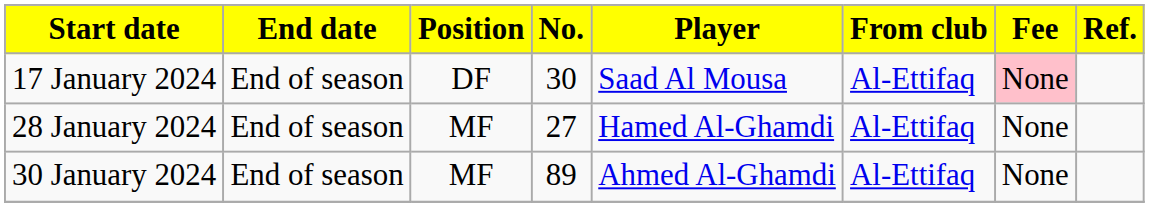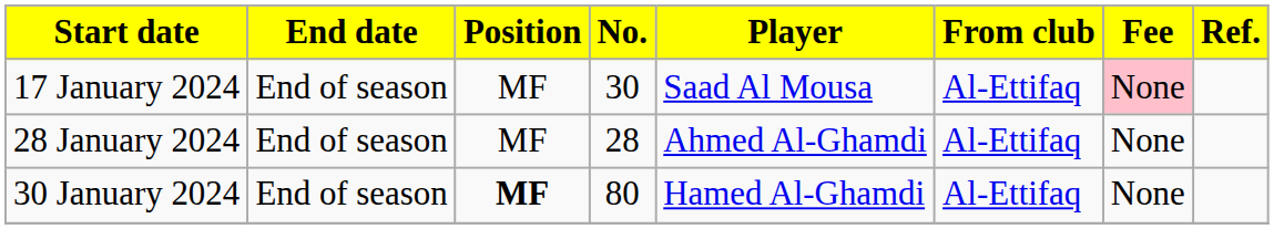 <table class="wikitable sortable">
 <tr>
 <th style="background:yellow; color:black;"><strong>Start date</strong></th>
 <th style="background:yellow; color:black;"><strong>End date</strong></th>
 <th style="background:yellow; color:black;"><strong>Position</strong></th>
 <th style="background:yellow; color:black;"><strong>No.</strong></th>
 <th style="background:yellow; color:black;"><strong>Player</strong></th>
 <th style="background:yellow; color:black;"><strong>From club</strong></th>
 <th style="background:yellow; color:black;"><strong>Fee</strong></th>
 <th style="background:yellow; color:black;"><strong>Ref.</strong></th>
 </tr>
 <tr>
 <td>17 January 2024</td>
 <td>End of season</td>
-<td style="text-align:center;">DF</td>
+<td style="text-align:center;">MF</td>
 <td style="text-align:center;">30</td>
 <td style="text-align:left;"> <a href='#'>Saad Al Mousa</a></td>
 <td style="text-align:left;"> <a href='#'>Al-Ettifaq</a></td>
 <td style="background: pink;">None</td>
 <td></td>
 </tr>
 <tr>
 <td>28 January 2024</td>
 <td>End of season</td>
 <td style="text-align:center;">MF</td>
-<td style="text-align:center;">27</td>
-<td style="text-align:left;"> <a href='#'>Hamed Al-Ghamdi</a></td>
+<td style="text-align:center;">28</td>
+<td style="text-align:left;"> <a href='#'>Ahmed Al-Ghamdi</a></td>
 <td style="text-align:left;"> <a href='#'>Al-Ettifaq</a></td>
 <td>None</td>
 <td></td>
 </tr>
 <tr>
 <td>30 January 2024</td>
 <td>End of season</td>
-<td style="text-align:center;">MF</td>
-<td style="text-align:center;">89</td>
-<td style="text-align:left;"> <a href='#'>Ahmed Al-Ghamdi</a></td>
+<td style="text-align:center;"><strong>MF</strong></td>
+<td style="text-align:center;">80</td>
+<td style="text-align:left;"> <a href='#'>Hamed Al-Ghamdi</a></td>
 <td style="text-align:left;"> <a href='#'>Al-Ettifaq</a></td>
 <td>None</td>
 <td></td>
 </tr>
 <tr>
 </tr>
 </table>
